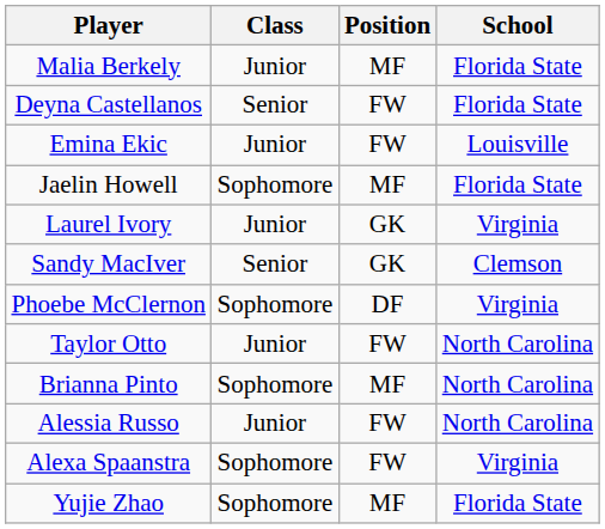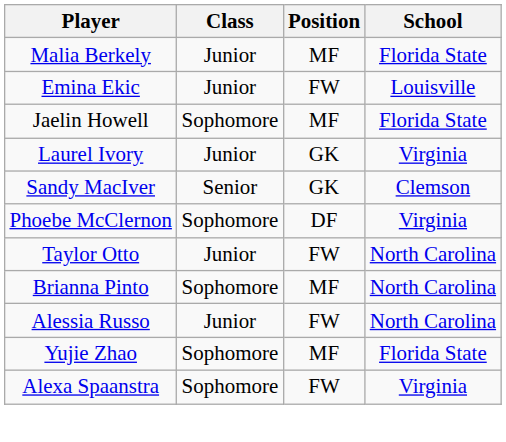 <table class="wikitable sortable" style="text-align:center">
 <tr>
 <th>Player</th>
 <th>Class</th>
 <th>Position</th>
 <th>School</th>
 </tr>
 <tr>
 <td><a href='#'>Malia Berkely</a></td>
 <td>Junior</td>
 <td>MF</td>
-<td><a href='#'>Florida State</a></td>
-</tr>
-<tr>
-<td><a href='#'>Deyna Castellanos</a></td>
-<td>Senior</td>
-<td>FW</td>
 <td><a href='#'>Florida State</a></td>
 </tr>
 <tr>
 <td><a href='#'>Emina Ekic</a></td>
 <td>Junior</td>
 <td>FW</td>
 <td><a href='#'>Louisville</a></td>
 </tr>
 <tr>
 <td>Jaelin Howell</td>
 <td>Sophomore</td>
 <td>MF</td>
 <td><a href='#'>Florida State</a></td>
 </tr>
 <tr>
 <td><a href='#'>Laurel Ivory</a></td>
 <td>Junior</td>
 <td>GK</td>
 <td><a href='#'>Virginia</a></td>
 </tr>
 <tr>
 <td><a href='#'>Sandy MacIver</a></td>
 <td>Senior</td>
 <td>GK</td>
 <td><a href='#'>Clemson</a></td>
 </tr>
 <tr>
 <td><a href='#'>Phoebe McClernon</a></td>
 <td>Sophomore</td>
 <td>DF</td>
 <td><a href='#'>Virginia</a></td>
 </tr>
 <tr>
 <td><a href='#'>Taylor Otto</a></td>
 <td>Junior</td>
 <td>FW</td>
 <td><a href='#'>North Carolina</a></td>
 </tr>
 <tr>
 <td><a href='#'>Brianna Pinto</a></td>
 <td>Sophomore</td>
 <td>MF</td>
 <td><a href='#'>North Carolina</a></td>
 </tr>
 <tr>
 <td><a href='#'>Alessia Russo</a></td>
 <td>Junior</td>
 <td>FW</td>
 <td><a href='#'>North Carolina</a></td>
 </tr>
 <tr>
+<td><a href='#'>Yujie Zhao</a></td>
+<td>Sophomore</td>
+<td>MF</td>
+<td><a href='#'>Florida State</a></td>
+</tr>
+<tr>
 <td><a href='#'>Alexa Spaanstra</a></td>
 <td>Sophomore</td>
 <td>FW</td>
 <td><a href='#'>Virginia</a></td>
 </tr>
-<tr>
-<td><a href='#'>Yujie Zhao</a></td>
-<td>Sophomore</td>
-<td>MF</td>
-<td><a href='#'>Florida State</a></td>
-</tr>
 </table>
